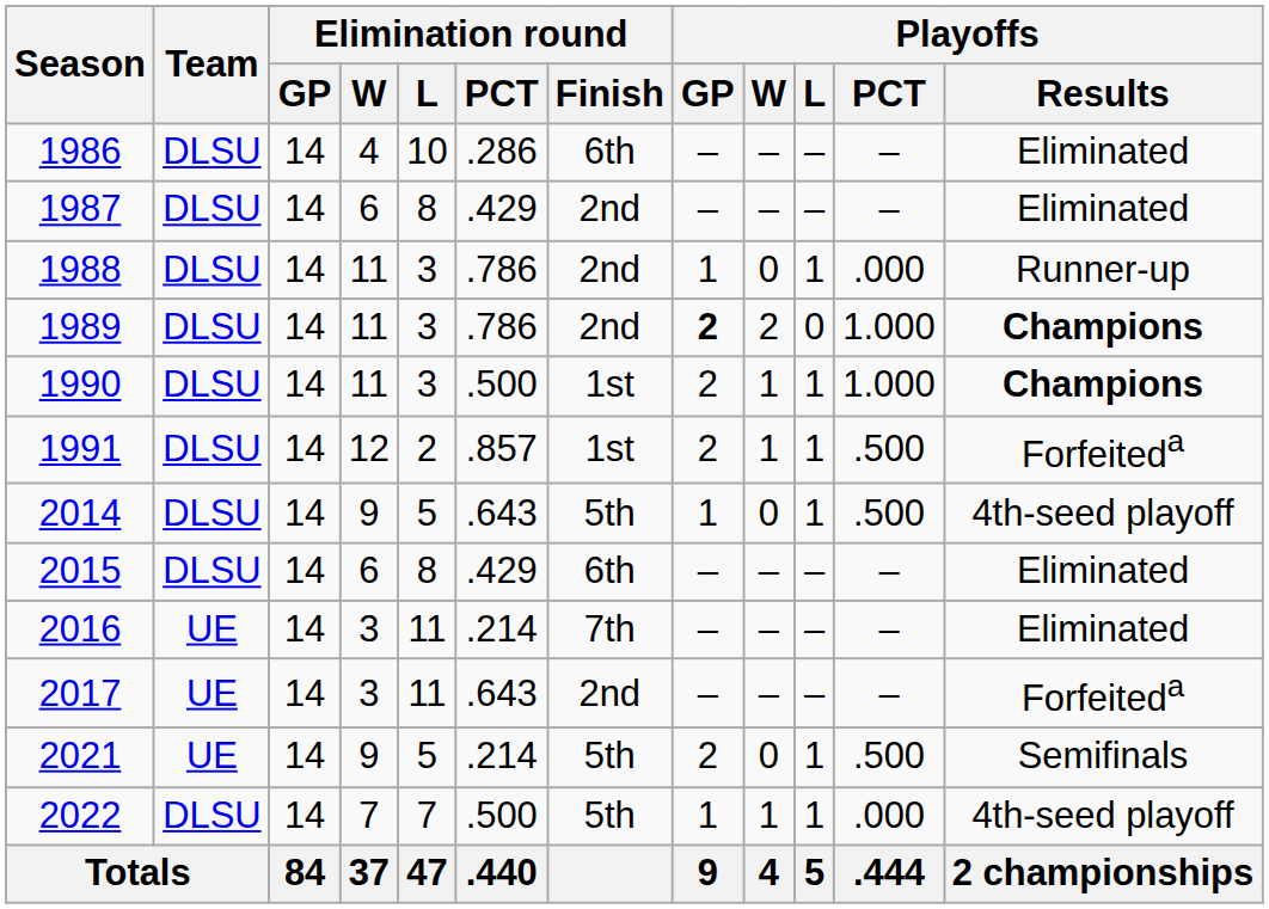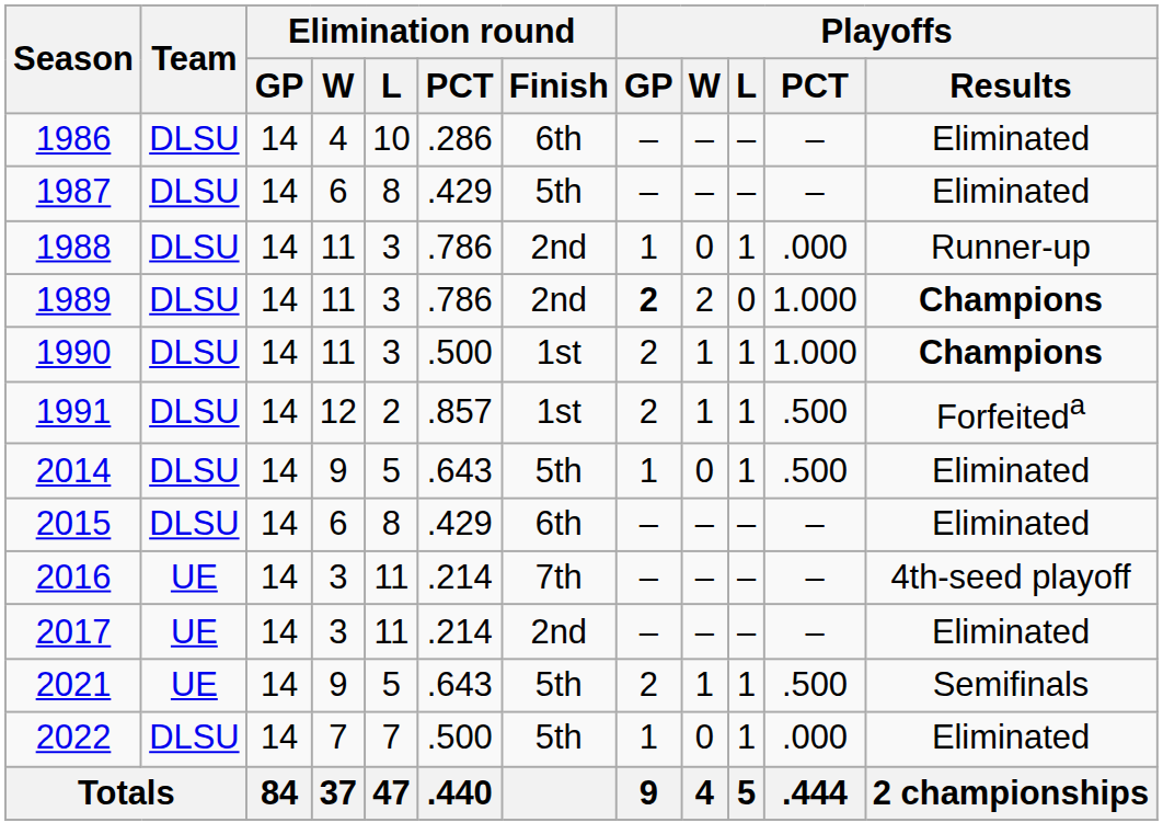 <table class=wikitable style="text-align:center">
 <tr>
 <th rowspan="2">Season</th>
 <th rowspan="2">Team</th>
 <th colspan="5">Elimination round</th>
 <th colspan="5">Playoffs</th>
 </tr>
 <tr>
 <th>GP</th>
 <th>W</th>
 <th>L</th>
 <th>PCT</th>
 <th>Finish</th>
 <th>GP</th>
 <th>W</th>
 <th>L</th>
 <th>PCT</th>
 <th>Results</th>
 </tr>
 <tr>
 <td><a href='#'>1986</a></td>
 <td><a href='#'>DLSU</a></td>
 <td>14</td>
 <td>4</td>
 <td>10</td>
 <td>.286</td>
 <td>6th</td>
 <td>–</td>
 <td>–</td>
 <td>–</td>
 <td>–</td>
 <td>Eliminated</td>
 </tr>
 <tr>
 <td><a href='#'>1987</a></td>
 <td><a href='#'>DLSU</a></td>
 <td>14</td>
 <td>6</td>
 <td>8</td>
 <td>.429</td>
-<td>2nd</td>
+<td>5th</td>
 <td>–</td>
 <td>–</td>
 <td>–</td>
 <td>–</td>
 <td>Eliminated</td>
 </tr>
 <tr>
 <td><a href='#'>1988</a></td>
 <td><a href='#'>DLSU</a></td>
 <td>14</td>
 <td>11</td>
 <td>3</td>
 <td>.786</td>
 <td>2nd</td>
 <td>1</td>
 <td>0</td>
 <td>1</td>
 <td>.000</td>
 <td>Runner-up</td>
 </tr>
 <tr>
 <td><a href='#'>1989</a></td>
 <td><a href='#'>DLSU</a></td>
 <td>14</td>
 <td>11</td>
 <td>3</td>
 <td>.786</td>
 <td>2nd</td>
 <td><strong>2</strong></td>
 <td>2</td>
 <td>0</td>
 <td>1.000</td>
 <td><strong>Champions</strong></td>
 </tr>
 <tr>
 <td><a href='#'>1990</a></td>
 <td><a href='#'>DLSU</a></td>
 <td>14</td>
 <td>11</td>
 <td>3</td>
 <td>.500</td>
 <td>1st</td>
 <td>2</td>
 <td>1</td>
 <td>1</td>
 <td>1.000</td>
 <td><strong>Champions</strong></td>
 </tr>
 <tr>
 <td><a href='#'>1991</a></td>
 <td><a href='#'>DLSU</a></td>
 <td>14</td>
 <td>12</td>
 <td>2</td>
 <td>.857</td>
 <td>1st</td>
 <td>2</td>
 <td>1</td>
 <td>1</td>
 <td>.500</td>
 <td>Forfeited<sup>a</sup></td>
 </tr>
 <tr>
 <td><a href='#'>2014</a></td>
 <td><a href='#'>DLSU</a></td>
 <td>14</td>
 <td>9</td>
 <td>5</td>
 <td>.643</td>
 <td>5th</td>
 <td>1</td>
 <td>0</td>
 <td>1</td>
 <td>.500</td>
-<td>4th-seed playoff</td>
+<td>Eliminated</td>
 </tr>
 <tr>
 <td><a href='#'>2015</a></td>
 <td><a href='#'>DLSU</a></td>
 <td>14</td>
 <td>6</td>
 <td>8</td>
 <td>.429</td>
 <td>6th</td>
 <td>–</td>
 <td>–</td>
 <td>–</td>
 <td>–</td>
 <td>Eliminated</td>
 </tr>
 <tr>
 <td><a href='#'>2016</a></td>
 <td><a href='#'>UE</a></td>
 <td>14</td>
 <td>3</td>
 <td>11</td>
 <td>.214</td>
 <td>7th</td>
 <td>–</td>
 <td>–</td>
 <td>–</td>
 <td>–</td>
-<td>Eliminated</td>
+<td>4th-seed playoff</td>
 </tr>
 <tr>
 <td><a href='#'>2017</a></td>
 <td><a href='#'>UE</a></td>
 <td>14</td>
 <td>3</td>
 <td>11</td>
-<td>.643</td>
+<td>.214</td>
 <td>2nd</td>
 <td>–</td>
 <td>–</td>
 <td>–</td>
 <td>–</td>
-<td>Forfeited<sup>a</sup></td>
+<td>Eliminated</td>
 </tr>
 <tr>
 <td><a href='#'>2021</a></td>
 <td><a href='#'>UE</a></td>
 <td>14</td>
 <td>9</td>
 <td>5</td>
-<td>.214</td>
+<td>.643</td>
 <td>5th</td>
 <td>2</td>
-<td>0</td>
+<td>1</td>
 <td>1</td>
 <td>.500</td>
 <td>Semifinals</td>
 </tr>
 <tr>
 <td><a href='#'>2022</a></td>
 <td><a href='#'>DLSU</a></td>
 <td>14</td>
 <td>7</td>
 <td>7</td>
 <td>.500</td>
 <td>5th</td>
 <td>1</td>
-<td>1</td>
+<td>0</td>
 <td>1</td>
 <td>.000</td>
-<td>4th-seed playoff</td>
+<td>Eliminated</td>
 </tr>
 <tr>
 <th colspan="2">Totals</th>
 <th>84</th>
 <th>37</th>
 <th>47</th>
 <th>.440</th>
 <th></th>
 <th>9</th>
 <th>4</th>
 <th>5</th>
 <th>.444</th>
 <th>2 championships</th>
 </tr>
 </table>
